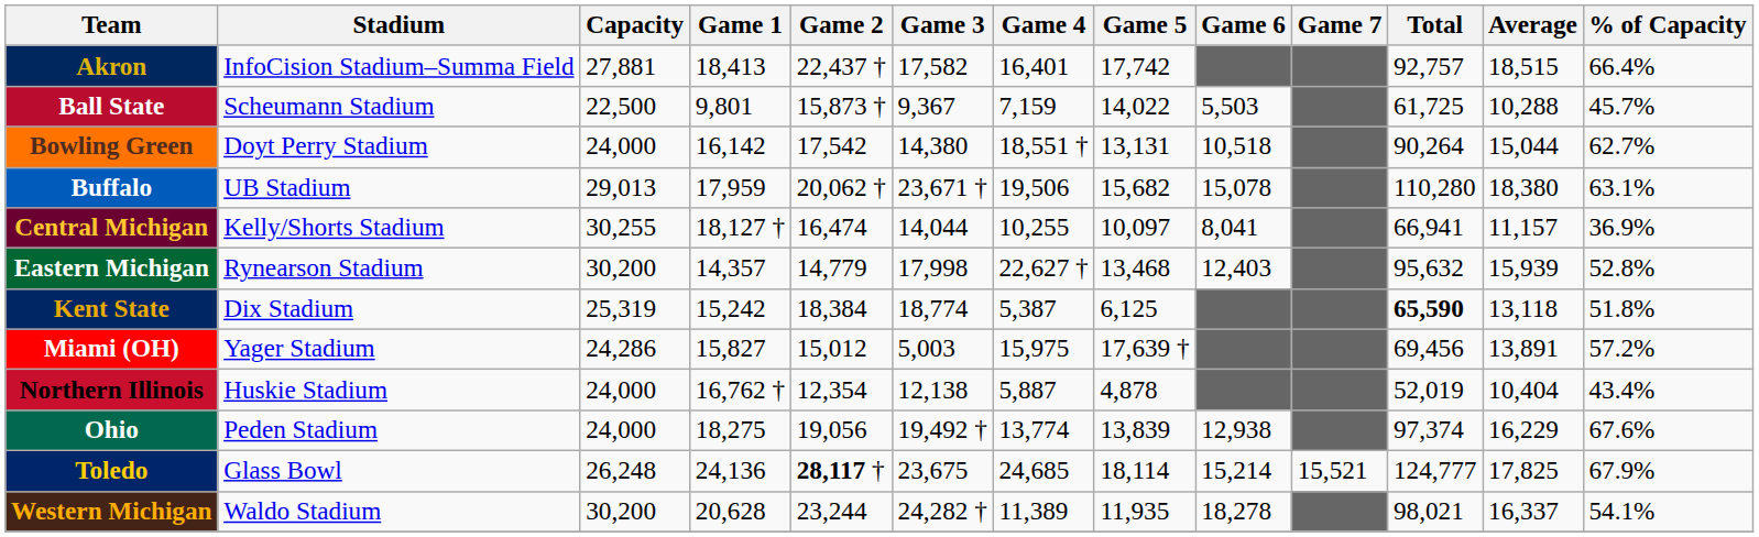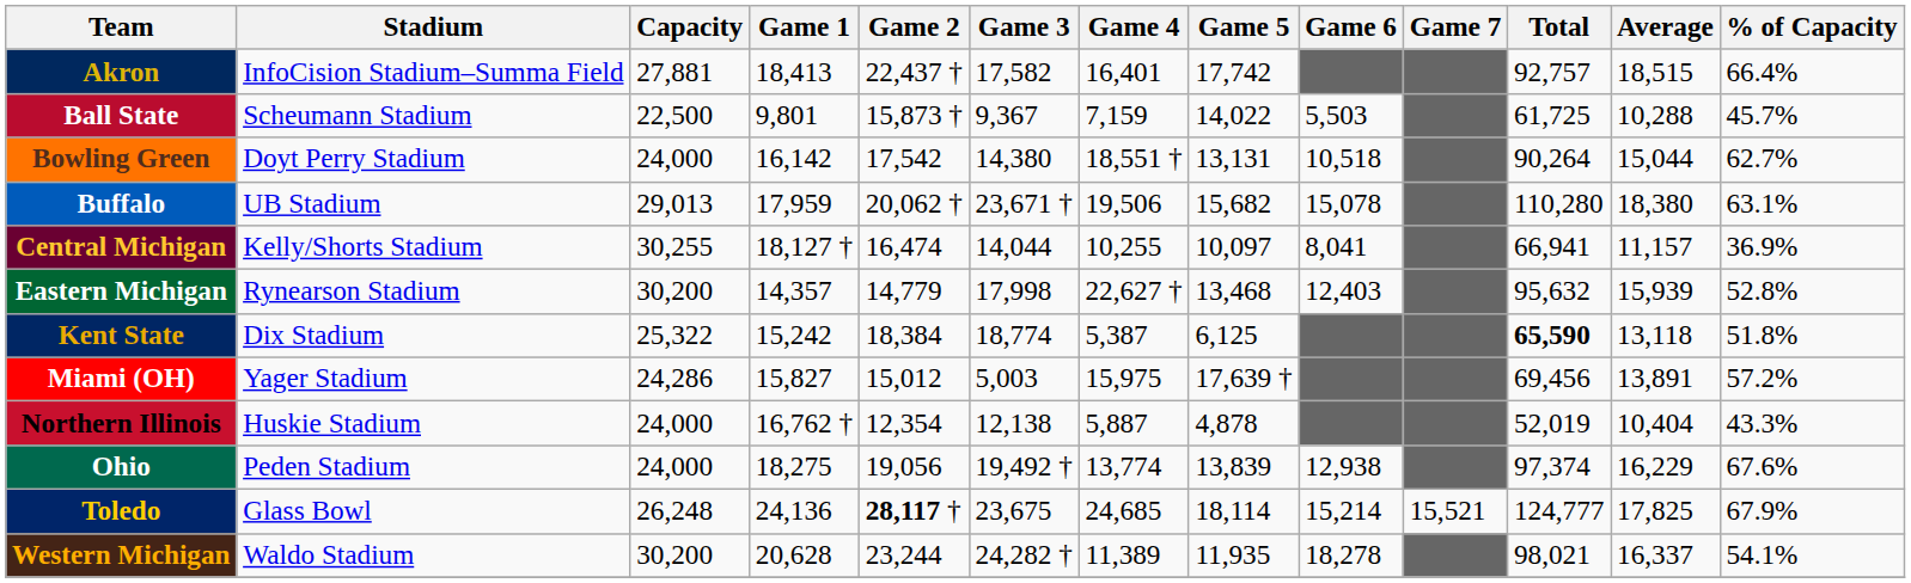 <table class="wikitable sortable">
 <tr>
 <th>Team</th>
 <th>Stadium</th>
 <th>Capacity</th>
 <th>Game 1</th>
 <th>Game 2</th>
 <th>Game 3</th>
 <th>Game 4</th>
 <th>Game 5</th>
 <th>Game 6</th>
 <th>Game 7</th>
 <th>Total</th>
 <th>Average</th>
 <th>% of Capacity</th>
 </tr>
 <tr>
 <th style="background:#00285E; color:#DEB408;">Akron</th>
 <td><a href='#'>InfoCision Stadium–Summa Field</a></td>
 <td>27,881</td>
 <td>18,413</td>
 <td>22,437 †</td>
 <td>17,582</td>
 <td>16,401</td>
 <td>17,742</td>
 <td style="background:#666666;"></td>
 <td style="background:#666666;"></td>
 <td>92,757</td>
 <td>18,515</td>
 <td>66.4%</td>
 </tr>
 <tr>
 <th style="background:#BA0C2F; color:#FFFFFF;">Ball State</th>
 <td><a href='#'>Scheumann Stadium</a></td>
 <td>22,500</td>
 <td>9,801</td>
 <td>15,873 †</td>
 <td>9,367</td>
 <td>7,159</td>
 <td>14,022</td>
 <td>5,503</td>
 <td style="background:#666666;"></td>
 <td>61,725</td>
 <td>10,288</td>
 <td>45.7%</td>
 </tr>
 <tr>
 <th style="background:#FF7300; color:#4F2C1D;">Bowling Green</th>
 <td><a href='#'>Doyt Perry Stadium</a></td>
 <td>24,000</td>
 <td>16,142</td>
 <td>17,542</td>
 <td>14,380</td>
 <td>18,551 †</td>
 <td>13,131</td>
 <td>10,518</td>
 <td style="background:#666666;"></td>
 <td>90,264</td>
 <td>15,044</td>
 <td>62.7%</td>
 </tr>
 <tr>
 <th style="background:#005BBB; color:#FFFFFF;">Buffalo</th>
 <td><a href='#'>UB Stadium</a></td>
 <td>29,013</td>
 <td>17,959</td>
 <td>20,062 †</td>
 <td>23,671 †</td>
 <td>19,506</td>
 <td>15,682</td>
 <td>15,078</td>
 <td style="background:#666666;"></td>
 <td>110,280</td>
 <td>18,380</td>
 <td>63.1%</td>
 </tr>
 <tr>
 <th style="background:#6a0032; color:#ffc82e;">Central Michigan</th>
 <td><a href='#'>Kelly/Shorts Stadium</a></td>
 <td>30,255</td>
 <td>18,127 †</td>
 <td>16,474</td>
 <td>14,044</td>
 <td>10,255</td>
 <td>10,097</td>
 <td>8,041</td>
 <td style="background:#666666;"></td>
 <td>66,941</td>
 <td>11,157</td>
 <td>36.9%</td>
 </tr>
 <tr>
 <th style="background:#006633; color:white;">Eastern Michigan</th>
 <td><a href='#'>Rynearson Stadium</a></td>
 <td>30,200</td>
 <td>14,357</td>
 <td>14,779</td>
 <td>17,998</td>
 <td>22,627 †</td>
 <td>13,468</td>
 <td>12,403</td>
 <td style="background:#666666;"></td>
 <td>95,632</td>
 <td>15,939</td>
 <td>52.8%</td>
 </tr>
 <tr>
 <th style="background:#002664; color:#EAAB00;">Kent State</th>
 <td><a href='#'>Dix Stadium</a></td>
-<td>25,319</td>
+<td>25,322</td>
 <td>15,242</td>
 <td>18,384</td>
 <td>18,774</td>
 <td>5,387</td>
 <td>6,125</td>
 <td style="background:#666666;"></td>
 <td style="background:#666666;"></td>
 <td><strong>65,590</strong></td>
 <td>13,118</td>
 <td>51.8%</td>
 </tr>
 <tr>
 <th style="background:Red; color:white;">Miami (OH)</th>
 <td><a href='#'>Yager Stadium</a></td>
 <td>24,286</td>
 <td>15,827</td>
 <td>15,012</td>
 <td>5,003</td>
 <td>15,975</td>
 <td>17,639 †</td>
 <td style="background:#666666;"></td>
 <td style="background:#666666;"></td>
 <td>69,456</td>
 <td>13,891</td>
 <td>57.2%</td>
 </tr>
 <tr>
 <th style="background:#C8102E; color:#000000;">Northern Illinois</th>
 <td><a href='#'>Huskie Stadium</a></td>
 <td>24,000</td>
 <td>16,762 †</td>
 <td>12,354</td>
 <td>12,138</td>
 <td>5,887</td>
 <td>4,878</td>
 <td style="background:#666666;"></td>
 <td style="background:#666666;"></td>
 <td>52,019</td>
 <td>10,404</td>
-<td>43.4%</td>
+<td>43.3%</td>
 </tr>
 <tr>
 <th style="background:#00694E; color:white;">Ohio</th>
 <td><a href='#'>Peden Stadium</a></td>
 <td>24,000</td>
 <td>18,275</td>
 <td>19,056</td>
 <td>19,492 †</td>
 <td>13,774</td>
 <td>13,839</td>
 <td>12,938</td>
 <td style="background:#666666;"></td>
 <td>97,374</td>
 <td>16,229</td>
 <td>67.6%</td>
 </tr>
 <tr>
 <th style="background:#002569; color:#FFCE00;">Toledo</th>
 <td><a href='#'>Glass Bowl</a></td>
 <td>26,248</td>
 <td>24,136</td>
 <td><strong>28,117</strong> †</td>
 <td>23,675</td>
 <td>24,685</td>
 <td>18,114</td>
 <td>15,214</td>
 <td>15,521</td>
 <td>124,777</td>
 <td>17,825</td>
 <td>67.9%</td>
 </tr>
 <tr>
 <th style="background:#442416; color:#FFAE00;">Western Michigan</th>
 <td><a href='#'>Waldo Stadium</a></td>
 <td>30,200</td>
 <td>20,628</td>
 <td>23,244</td>
 <td>24,282 †</td>
 <td>11,389</td>
 <td>11,935</td>
 <td>18,278</td>
 <td style="background:#666666;"></td>
 <td>98,021</td>
 <td>16,337</td>
 <td>54.1%</td>
 </tr>
 <tr>
 </tr>
 </table>
